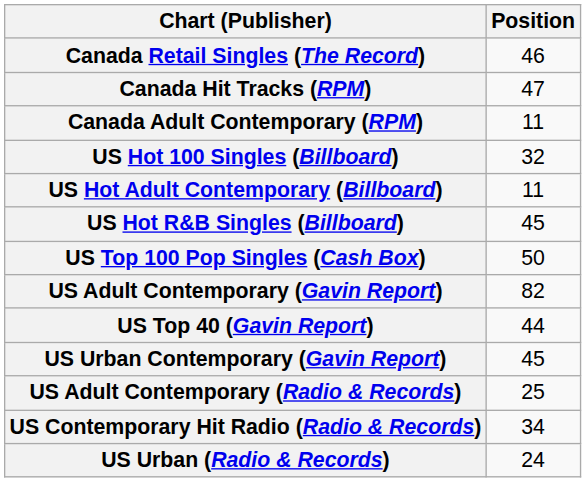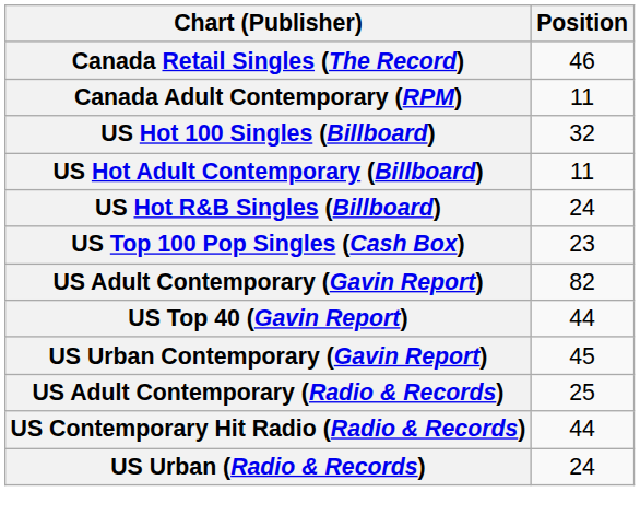 <table class="wikitable sortable plainrowheaders" style="text-align:center">
 <tr>
 <th scope="col">Chart (Publisher)</th>
 <th scope="col">Position</th>
 </tr>
 <tr>
 <th scope="row">Canada <a href='#'>Retail Singles</a> (<em><a href='#'>The Record</a></em>)</th>
 <td>46</td>
-</tr>
-<tr>
-<th scope="row">Canada Hit Tracks (<em><a href='#'>RPM</a></em>)</th>
-<td>47</td>
 </tr>
 <tr>
 <th scope="row">Canada Adult Contemporary (<em><a href='#'>RPM</a></em>)</th>
 <td>11</td>
 </tr>
 <tr>
 <th scope="row">US <a href='#'>Hot 100 Singles</a> (<em><a href='#'>Billboard</a></em>)</th>
 <td>32</td>
 </tr>
 <tr>
 <th scope="row">US <a href='#'>Hot Adult Contemporary</a> (<em><a href='#'>Billboard</a></em>)</th>
 <td>11</td>
 </tr>
 <tr>
 <th scope="row">US <a href='#'>Hot R&B Singles</a> (<em><a href='#'>Billboard</a></em>)</th>
-<td>45</td>
+<td>24</td>
 </tr>
 <tr>
 <th scope="row">US <a href='#'>Top 100 Pop Singles</a> (<em><a href='#'>Cash Box</a></em>)</th>
-<td>50</td>
+<td>23</td>
 </tr>
 <tr>
 <th scope="row">US Adult Contemporary (<em><a href='#'>Gavin Report</a></em>)</th>
 <td>82</td>
 </tr>
 <tr>
 <th scope="row">US Top 40 (<em><a href='#'>Gavin Report</a></em>)</th>
 <td>44</td>
 </tr>
 <tr>
 <th scope="row">US Urban Contemporary (<em><a href='#'>Gavin Report</a></em>)</th>
 <td>45</td>
 </tr>
 <tr>
 <th scope="row">US Adult Contemporary (<em><a href='#'>Radio & Records</a></em>)</th>
 <td>25</td>
 </tr>
 <tr>
 <th scope="row">US Contemporary Hit Radio (<em><a href='#'>Radio & Records</a></em>)</th>
-<td>34</td>
+<td>44</td>
 </tr>
 <tr>
 <th scope="row">US Urban (<em><a href='#'>Radio & Records</a></em>)</th>
 <td>24</td>
 </tr>
 </table>
